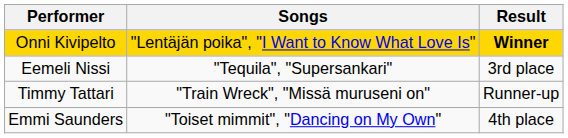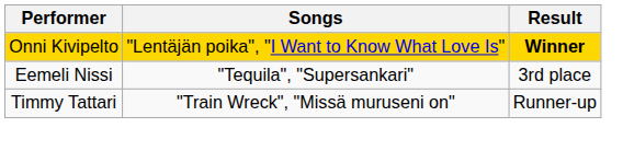 <table class="wikitable" style="text-align: center; width: auto">
 <tr>
 <th>Performer</th>
 <th>Songs</th>
 <th>Result</th>
 </tr>
 <tr style="background:gold">
 <td>Onni Kivipelto</td>
 <td>"Lentäjän poika", "<a href='#'>I Want to Know What Love Is</a>"</td>
 <td><strong>Winner</strong></td>
 </tr>
 <tr>
 <td>Eemeli Nissi</td>
 <td>"Tequila", "Supersankari"</td>
 <td>3rd place</td>
 </tr>
 <tr>
 <td>Timmy Tattari</td>
 <td>"Train Wreck", "Missä muruseni on"</td>
 <td>Runner-up</td>
 </tr>
-<tr>
-<td>Emmi Saunders</td>
-<td>"Toiset mimmit", "<a href='#'>Dancing on My Own</a>"</td>
-<td>4th place</td>
-</tr>
 </table>
